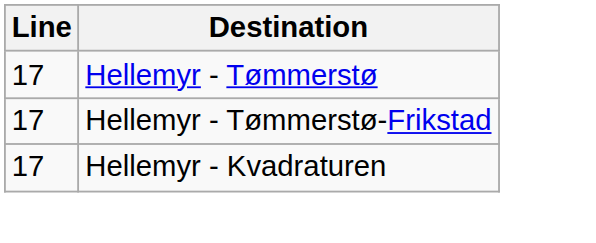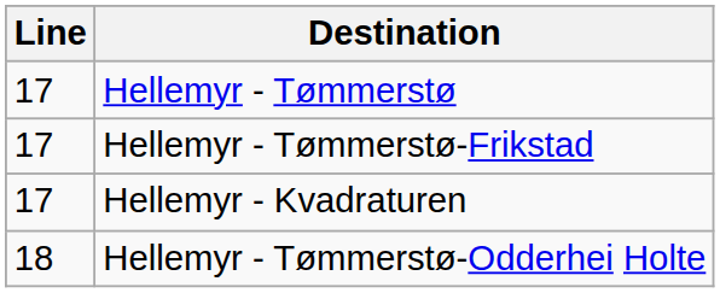 <table class="wikitable sortable">
 <tr>
 <th>Line</th>
 <th>Destination</th>
 </tr>
 <tr>
 <td>17</td>
 <td><a href='#'>Hellemyr</a> - <a href='#'>Tømmerstø</a></td>
 </tr>
 <tr>
 <td>17</td>
 <td>Hellemyr - Tømmerstø-<a href='#'>Frikstad</a></td>
 </tr>
 <tr>
 <td>17</td>
 <td>Hellemyr - Kvadraturen</td>
 </tr>
+<tr>
+<td>18</td>
+<td>Hellemyr - Tømmerstø-<a href='#'>Odderhei</a> <a href='#'>Holte</a></td>
+</tr>
 </table>
